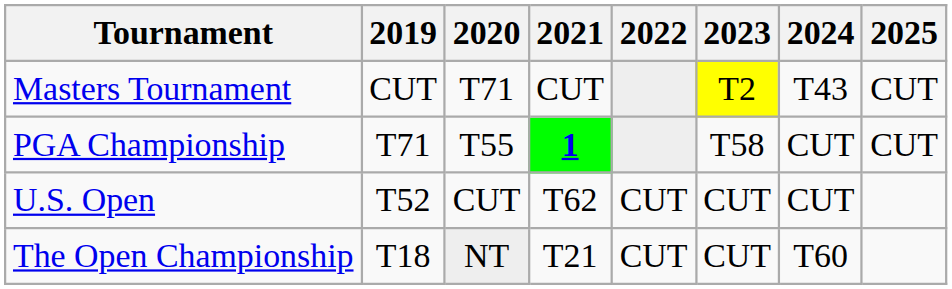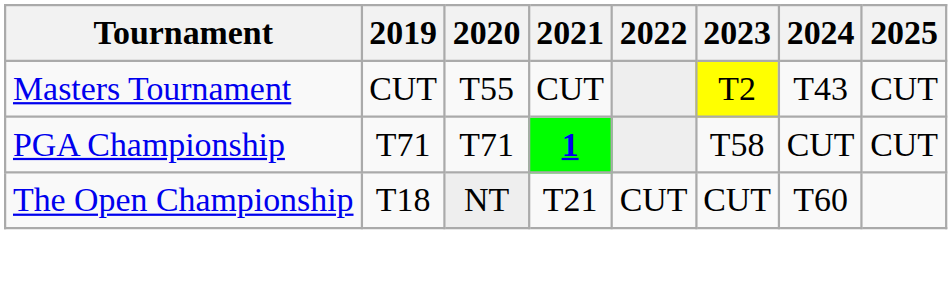 <table class="wikitable" style="font-size:95%;text-align:center;">
 <tr>
 <th>Tournament</th>
 <th>2019</th>
 <th>2020</th>
 <th>2021</th>
 <th>2022</th>
 <th>2023</th>
 <th>2024</th>
 <th>2025</th>
 </tr>
 <tr>
 <td align=left><a href='#'>Masters Tournament</a></td>
 <td>CUT</td>
-<td>T71</td>
+<td>T55</td>
 <td>CUT</td>
 <td style="background:#eeeeee;"></td>
 <td style="background:yellow;">T2</td>
 <td>T43</td>
 <td>CUT</td>
 </tr>
 <tr>
 <td align=left><a href='#'>PGA Championship</a></td>
 <td>T71</td>
-<td>T55</td>
+<td>T71</td>
 <td style="background:lime;"><strong><a href='#'>1</a></strong></td>
 <td style="background:#eeeeee;"></td>
 <td>T58</td>
 <td>CUT</td>
 <td>CUT</td>
-</tr>
-<tr>
-<td align=left><a href='#'>U.S. Open</a></td>
-<td>T52</td>
-<td>CUT</td>
-<td>T62</td>
-<td>CUT</td>
-<td>CUT</td>
-<td>CUT</td>
-<td></td>
 </tr>
 <tr>
 <td align=left><a href='#'>The Open Championship</a></td>
 <td>T18</td>
 <td style="background:#eeeeee;">NT</td>
 <td>T21</td>
 <td>CUT</td>
 <td>CUT</td>
 <td>T60</td>
 <td></td>
 </tr>
 </table>
